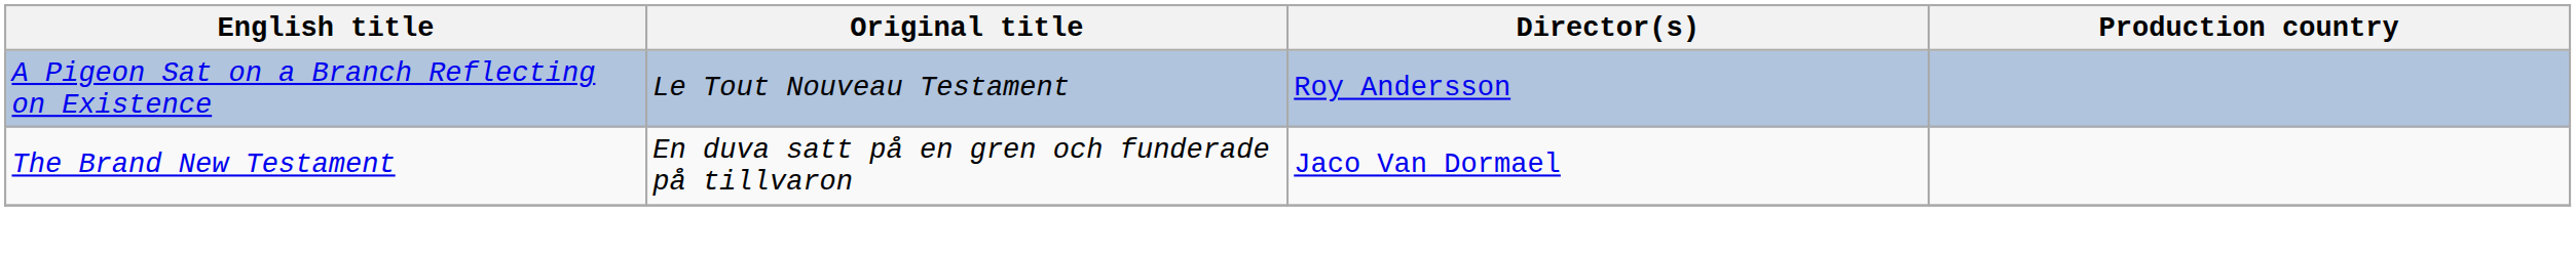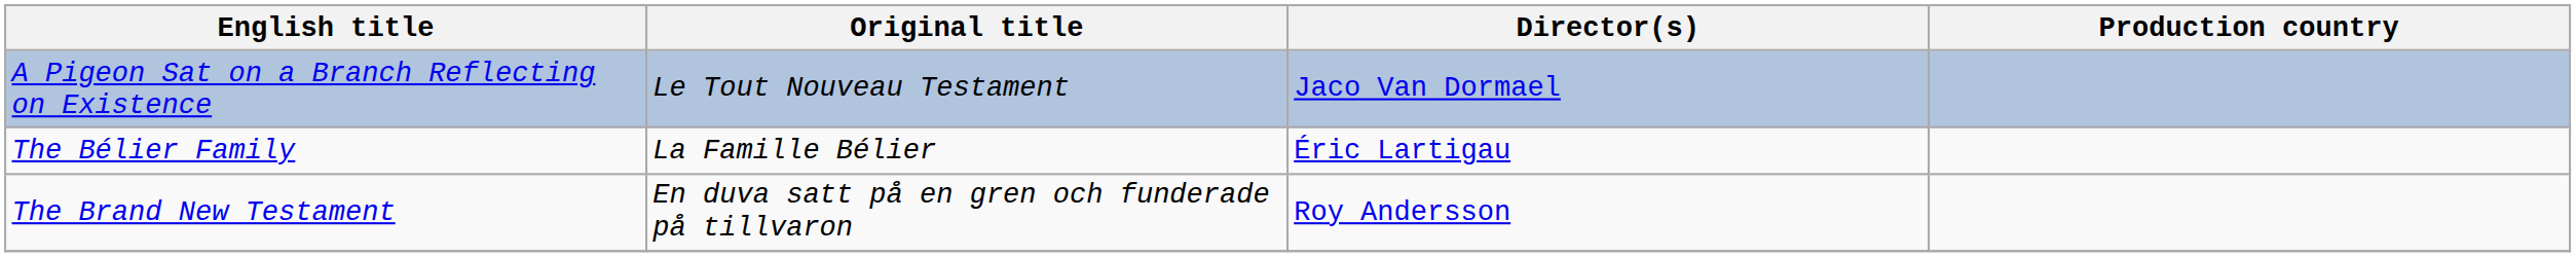 <table class="wikitable" width="95%" cellpadding="5">
 <tr>
 <th width="25%">English title</th>
 <th width="25%">Original title</th>
 <th width="25%">Director(s)</th>
 <th width="25%">Production country</th>
 </tr>
 <tr style="background:#B0C4DE;">
 <td><em><a href='#'>A Pigeon Sat on a Branch Reflecting on Existence</a></em></td>
 <td><em>Le Tout Nouveau Testament</em></td>
-<td><a href='#'>Roy Andersson</a></td>
+<td><a href='#'>Jaco Van Dormael</a></td>
 <td>   </td>
+</tr>
+<tr>
+<td><em><a href='#'>The Bélier Family</a></em></td>
+<td><em>La Famille Bélier</em></td>
+<td><a href='#'>Éric Lartigau</a></td>
+<td></td>
 </tr>
 <tr>
 <td><em><a href='#'>The Brand New Testament</a></em></td>
 <td><em>En duva satt på en gren och funderade på tillvaron</em></td>
-<td><a href='#'>Jaco Van Dormael</a></td>
+<td><a href='#'>Roy Andersson</a></td>
 <td>  </td>
 </tr>
 <tr>
 </tr>
 </table>
